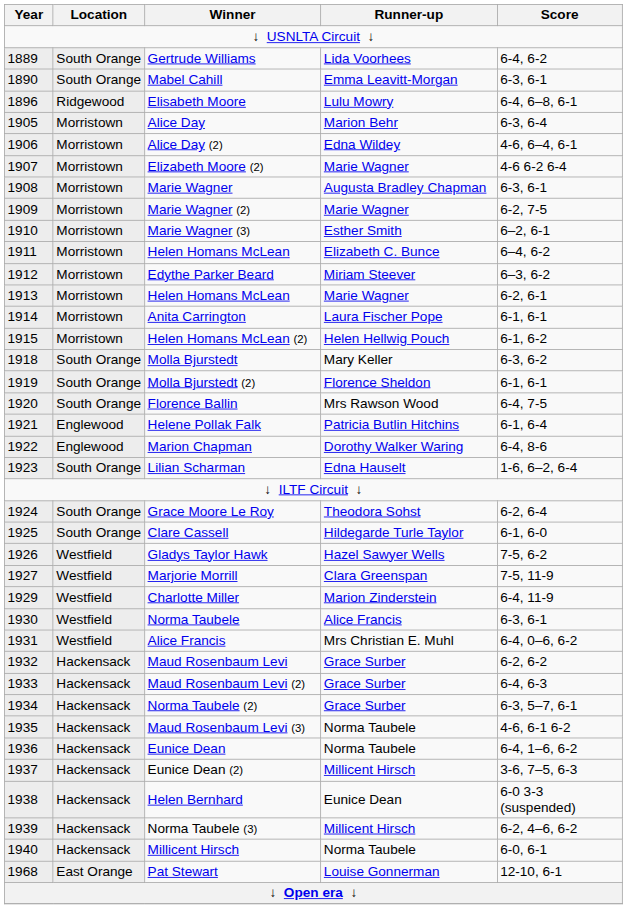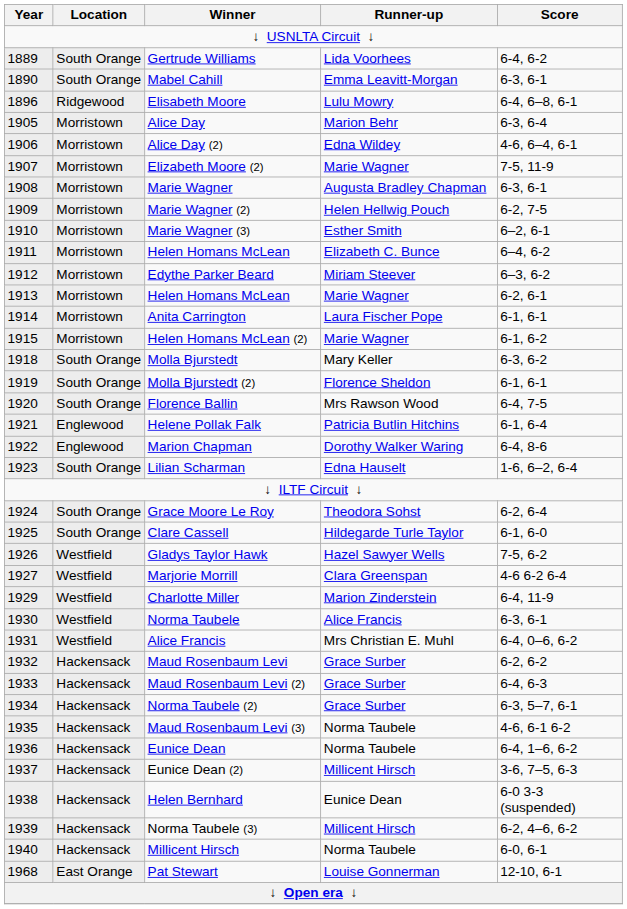 <table class="wikitable sortable" style="font-size:100%;">
 <tr>
 <th style="width:50px;">Year</th>
 <th style="width:100px;">Location</th>
 <th style="width:200px;">Winner</th>
 <th style="width:200px;">Runner-up</th>
 <th style="width:140px;">Score</th>
 </tr>
 <tr>
 <td colspan=5 align=center>↓  <a href='#'>USNLTA Circuit</a>  ↓</td>
 </tr>
 <tr>
 <td style="background:#ededed">1889</td>
 <td style="background:#ededed">South Orange</td>
 <td>  <a href='#'>Gertrude Williams</a></td>
 <td> <a href='#'>Lida Voorhees</a></td>
 <td>6-4, 6-2</td>
 </tr>
 <tr>
 <td style="background:#ededed">1890</td>
 <td style="background:#ededed">South Orange</td>
 <td> <a href='#'>Mabel Cahill</a></td>
 <td> <a href='#'>Emma Leavitt-Morgan</a></td>
 <td>6-3, 6-1</td>
 </tr>
 <tr>
 <td style="background:#ededed">1896</td>
 <td style="background:#ededed">Ridgewood</td>
 <td> <a href='#'>Elisabeth Moore</a></td>
 <td> <a href='#'>Lulu Mowry</a></td>
 <td>6-4, 6–8, 6-1</td>
 </tr>
 <tr>
 <td style="background:#ededed">1905</td>
 <td style="background:#ededed">Morristown</td>
 <td> <a href='#'>Alice Day</a></td>
 <td> <a href='#'>Marion Behr</a></td>
 <td>6-3, 6-4</td>
 </tr>
 <tr>
 <td style="background:#ededed">1906</td>
 <td style="background:#ededed">Morristown</td>
 <td> <a href='#'>Alice Day</a> <small>(2)</small></td>
 <td> <a href='#'>Edna Wildey</a></td>
 <td>4-6, 6–4, 6-1</td>
 </tr>
 <tr>
 <td style="background:#ededed">1907</td>
 <td style="background:#ededed">Morristown</td>
 <td> <a href='#'>Elizabeth Moore</a> <small>(2)</small></td>
 <td> <a href='#'>Marie Wagner</a></td>
-<td>4-6 6-2 6-4</td>
+<td>7-5, 11-9</td>
 </tr>
 <tr>
 <td style="background:#ededed">1908</td>
 <td style="background:#ededed">Morristown</td>
 <td> <a href='#'>Marie Wagner</a></td>
 <td> <a href='#'>Augusta Bradley Chapman</a></td>
 <td>6-3, 6-1</td>
 </tr>
 <tr>
 <td style="background:#ededed">1909</td>
 <td style="background:#ededed">Morristown</td>
 <td> <a href='#'>Marie Wagner</a> <small>(2)</small></td>
-<td> <a href='#'>Marie Wagner</a></td>
+<td> <a href='#'>Helen Hellwig Pouch</a></td>
 <td>6-2, 7-5</td>
 </tr>
 <tr>
 <td style="background:#ededed">1910</td>
 <td style="background:#ededed">Morristown</td>
 <td> <a href='#'>Marie Wagner</a> <small>(3)</small></td>
 <td> <a href='#'>Esther Smith</a></td>
 <td>6–2, 6-1</td>
 </tr>
 <tr>
 <td style="background:#ededed">1911</td>
 <td style="background:#ededed">Morristown</td>
 <td> <a href='#'>Helen Homans McLean</a></td>
 <td> <a href='#'>Elizabeth C. Bunce</a></td>
 <td>6–4, 6-2</td>
 </tr>
 <tr>
 <td style="background:#ededed">1912</td>
 <td style="background:#ededed">Morristown</td>
 <td> <a href='#'>Edythe Parker Beard</a></td>
 <td> <a href='#'>Miriam Steever</a></td>
 <td>6–3, 6-2</td>
 </tr>
 <tr>
 <td style="background:#ededed">1913</td>
 <td style="background:#ededed">Morristown</td>
 <td> <a href='#'>Helen Homans McLean</a></td>
 <td> <a href='#'>Marie Wagner</a></td>
 <td>6-2, 6-1</td>
 </tr>
 <tr>
 <td style="background:#ededed">1914</td>
 <td style="background:#ededed">Morristown</td>
 <td> <a href='#'>Anita Carrington</a></td>
 <td> <a href='#'>Laura Fischer Pope</a></td>
 <td>6-1, 6-1</td>
 </tr>
 <tr>
 <td style="background:#ededed">1915</td>
 <td style="background:#ededed">Morristown</td>
 <td> <a href='#'>Helen Homans McLean</a> <small>(2)</small></td>
-<td> <a href='#'>Helen Hellwig Pouch</a></td>
+<td> <a href='#'>Marie Wagner</a></td>
 <td>6-1, 6-2</td>
 </tr>
 <tr>
 <td style="background:#ededed">1918</td>
 <td style="background:#ededed">South Orange</td>
 <td> <a href='#'>Molla Bjurstedt</a></td>
 <td> Mary Keller</td>
 <td>6-3, 6-2</td>
 </tr>
 <tr>
 <td style="background:#ededed">1919</td>
 <td style="background:#ededed">South Orange</td>
 <td> <a href='#'>Molla Bjurstedt</a> <small>(2)</small></td>
 <td> <a href='#'>Florence Sheldon</a></td>
 <td>6-1, 6-1</td>
 </tr>
 <tr>
 <td style="background:#ededed">1920</td>
 <td style="background:#ededed">South Orange</td>
 <td> <a href='#'>Florence Ballin</a></td>
 <td> Mrs Rawson Wood</td>
 <td>6-4, 7-5</td>
 </tr>
 <tr>
 <td style="background:#ededed">1921</td>
 <td style="background:#ededed">Englewood</td>
 <td> <a href='#'>Helene Pollak Falk</a></td>
 <td> <a href='#'>Patricia Butlin Hitchins</a></td>
 <td>6-1, 6-4</td>
 </tr>
 <tr>
 <td style="background:#ededed">1922</td>
 <td style="background:#ededed">Englewood</td>
 <td> <a href='#'>Marion Chapman</a></td>
 <td> <a href='#'>Dorothy Walker Waring</a></td>
 <td>6-4, 8-6</td>
 </tr>
 <tr>
 <td style="background:#ededed">1923</td>
 <td style="background:#ededed">South Orange</td>
 <td> <a href='#'>Lilian Scharman</a></td>
 <td> <a href='#'>Edna Hauselt</a></td>
 <td>1-6, 6–2, 6-4</td>
 </tr>
 <tr>
 <td colspan=5 align=center>↓  <a href='#'>ILTF Circuit</a>  ↓</td>
 </tr>
 <tr>
 <td style="background:#ededed">1924</td>
 <td style="background:#ededed">South Orange</td>
 <td> <a href='#'>Grace Moore Le Roy</a></td>
 <td> <a href='#'>Theodora Sohst</a></td>
 <td>6-2, 6-4</td>
 </tr>
 <tr>
 <td style="background:#ededed">1925</td>
 <td style="background:#ededed">South Orange</td>
 <td> <a href='#'>Clare Cassell</a></td>
 <td> <a href='#'>Hildegarde Turle Taylor</a></td>
 <td>6-1, 6-0</td>
 </tr>
 <tr>
 <td style="background:#ededed">1926</td>
 <td style="background:#ededed">Westfield</td>
 <td> <a href='#'>Gladys Taylor Hawk</a></td>
 <td> <a href='#'>Hazel Sawyer Wells</a></td>
 <td>7-5, 6-2</td>
 </tr>
 <tr>
 <td style="background:#ededed">1927</td>
 <td style="background:#ededed">Westfield</td>
 <td> <a href='#'>Marjorie Morrill</a></td>
 <td> <a href='#'>Clara Greenspan</a></td>
-<td>7-5, 11-9</td>
+<td>4-6 6-2 6-4</td>
 </tr>
 <tr>
 <td style="background:#ededed">1929</td>
 <td style="background:#ededed">Westfield</td>
 <td> <a href='#'>Charlotte Miller</a></td>
 <td> <a href='#'>Marion Zinderstein</a></td>
 <td>6-4, 11-9</td>
 </tr>
 <tr>
 <td style="background:#ededed">1930</td>
 <td style="background:#ededed">Westfield</td>
 <td> <a href='#'>Norma Taubele</a></td>
 <td> <a href='#'>Alice Francis</a></td>
 <td>6-3, 6-1</td>
 </tr>
 <tr>
 <td style="background:#ededed">1931</td>
 <td style="background:#ededed">Westfield</td>
 <td> <a href='#'>Alice Francis</a></td>
 <td>  Mrs Christian E. Muhl</td>
 <td>6-4, 0–6, 6-2</td>
 </tr>
 <tr>
 <td style="background:#ededed">1932</td>
 <td style="background:#ededed">Hackensack</td>
 <td> <a href='#'>Maud Rosenbaum Levi</a></td>
 <td> <a href='#'>Grace Surber</a></td>
 <td>6-2, 6-2</td>
 </tr>
 <tr>
 <td style="background:#ededed">1933</td>
 <td style="background:#ededed">Hackensack</td>
 <td> <a href='#'>Maud Rosenbaum Levi</a> <small>(2)</small></td>
 <td> <a href='#'>Grace Surber</a></td>
 <td>6-4, 6-3</td>
 </tr>
 <tr>
 <td style="background:#ededed">1934</td>
 <td style="background:#ededed">Hackensack</td>
 <td> <a href='#'>Norma Taubele</a> <small>(2)</small></td>
 <td> <a href='#'>Grace Surber</a></td>
 <td>6-3, 5–7, 6-1</td>
 </tr>
 <tr>
 <td style="background:#ededed">1935</td>
 <td style="background:#ededed">Hackensack</td>
 <td> <a href='#'>Maud Rosenbaum Levi</a> <small>(3)</small></td>
 <td> Norma Taubele</td>
 <td>4-6, 6-1 6-2</td>
 </tr>
 <tr>
 <td style="background:#ededed">1936</td>
 <td style="background:#ededed">Hackensack</td>
 <td> <a href='#'>Eunice Dean</a></td>
 <td> Norma Taubele</td>
 <td>6-4, 1–6, 6-2</td>
 </tr>
 <tr>
 <td style="background:#ededed">1937</td>
 <td style="background:#ededed">Hackensack</td>
 <td> Eunice Dean <small>(2)</small></td>
 <td> <a href='#'>Millicent Hirsch</a></td>
 <td>3-6, 7–5, 6-3</td>
 </tr>
 <tr>
 <td style="background:#ededed">1938</td>
 <td style="background:#ededed">Hackensack</td>
 <td> <a href='#'>Helen Bernhard</a></td>
 <td> Eunice Dean</td>
 <td>6-0 3-3 (suspended)</td>
 </tr>
 <tr>
 <td style="background:#ededed">1939</td>
 <td style="background:#ededed">Hackensack</td>
 <td> Norma Taubele <small>(3)</small></td>
 <td> <a href='#'>Millicent Hirsch</a></td>
 <td>6-2, 4–6, 6-2</td>
 </tr>
 <tr>
 <td style="background:#ededed">1940</td>
 <td style="background:#ededed">Hackensack</td>
 <td> <a href='#'>Millicent Hirsch</a></td>
 <td> Norma Taubele</td>
 <td>6-0, 6-1</td>
 </tr>
 <tr>
 <td style="background:#ededed">1968</td>
 <td style="background:#ededed">East Orange</td>
 <td> <a href='#'>Pat Stewart</a></td>
 <td> <a href='#'>Louise Gonnerman</a></td>
 <td>12-10, 6-1</td>
 </tr>
 <tr>
 <th colspan=5 align=center>↓  <a href='#'>Open era</a>  ↓</th>
 </tr>
 <tr>
 </tr>
 </table>
